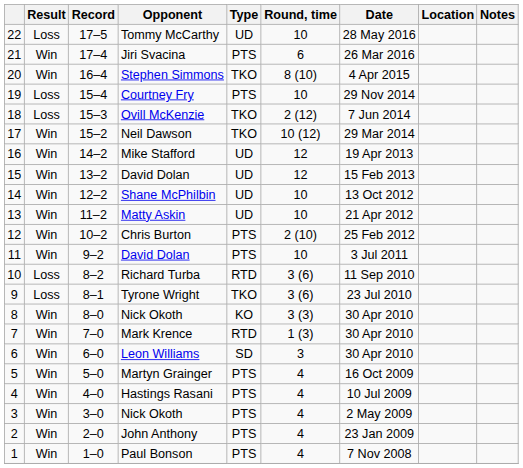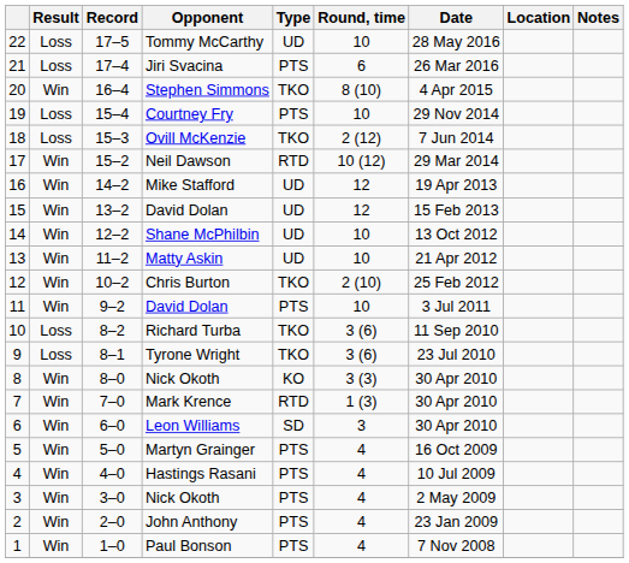 <table class="wikitable" style="text-align:center; font-size:95%">
 <tr>
 <th></th>
 <th>Result</th>
 <th>Record</th>
 <th>Opponent</th>
 <th>Type</th>
 <th>Round, time</th>
 <th>Date</th>
 <th>Location</th>
 <th>Notes</th>
 </tr>
 <tr>
 <td>22</td>
 <td>Loss</td>
 <td>17–5</td>
 <td align=left> Tommy McCarthy</td>
 <td>UD</td>
 <td>10</td>
 <td>28 May 2016</td>
 <td align=left> </td>
 <td></td>
 </tr>
 <tr>
 <td>21</td>
-<td>Win</td>
+<td>Loss</td>
 <td>17–4</td>
 <td align=left> Jiri Svacina</td>
 <td>PTS</td>
 <td>6</td>
 <td>26 Mar 2016</td>
 <td align=left></td>
 <td></td>
 </tr>
 <tr>
 <td>20</td>
 <td>Win</td>
 <td>16–4</td>
 <td align=left> <a href='#'>Stephen Simmons</a></td>
 <td>TKO</td>
 <td>8 (10)</td>
 <td>4 Apr 2015</td>
 <td align=left> </td>
 <td align=left></td>
 </tr>
 <tr>
 <td>19</td>
 <td>Loss</td>
 <td>15–4</td>
 <td align=left> <a href='#'>Courtney Fry</a></td>
 <td>PTS</td>
 <td>10</td>
 <td>29 Nov 2014</td>
 <td align=left> </td>
 <td></td>
 </tr>
 <tr>
 <td>18</td>
 <td>Loss</td>
 <td>15–3</td>
 <td align=left> <a href='#'>Ovill McKenzie</a></td>
 <td>TKO</td>
 <td>2 (12)</td>
 <td>7 Jun 2014</td>
 <td align=left> </td>
 <td align=left></td>
 </tr>
 <tr align=center>
 <td>17</td>
 <td>Win</td>
 <td>15–2</td>
 <td align=left> Neil Dawson</td>
-<td>TKO</td>
+<td>RTD</td>
 <td>10 (12)</td>
 <td>29 Mar 2014</td>
 <td align=left> </td>
 <td align=left></td>
 </tr>
 <tr>
 <td>16</td>
 <td>Win</td>
 <td>14–2</td>
 <td align=left> Mike Stafford</td>
 <td>UD</td>
 <td>12</td>
 <td>19 Apr 2013</td>
 <td align=left> </td>
 <td align=left></td>
 </tr>
 <tr>
 <td>15</td>
 <td>Win</td>
 <td>13–2</td>
 <td align=left> David Dolan</td>
 <td>UD</td>
 <td>12</td>
 <td>15 Feb 2013</td>
 <td align=left> </td>
 <td align=left></td>
 </tr>
 <tr>
 <td>14</td>
 <td>Win</td>
 <td>12–2</td>
 <td align=left> <a href='#'>Shane McPhilbin</a></td>
 <td>UD</td>
 <td>10</td>
 <td>13 Oct 2012</td>
 <td align=left> </td>
 <td align=left></td>
 </tr>
 <tr>
 <td>13</td>
 <td>Win</td>
 <td>11–2</td>
 <td align=left> <a href='#'>Matty Askin</a></td>
 <td>UD</td>
 <td>10</td>
 <td>21 Apr 2012</td>
 <td align=left> </td>
 <td align=left></td>
 </tr>
 <tr>
 <td>12</td>
 <td>Win</td>
 <td>10–2</td>
 <td align=left> Chris Burton</td>
-<td>PTS</td>
+<td>TKO</td>
 <td>2 (10)</td>
 <td>25 Feb 2012</td>
 <td align=left> </td>
 <td></td>
 </tr>
 <tr>
 <td>11</td>
 <td>Win</td>
 <td>9–2</td>
 <td align=left> <a href='#'>David Dolan</a></td>
 <td>PTS</td>
 <td>10</td>
 <td>3 Jul 2011</td>
 <td align=left> </td>
 <td align=left></td>
 </tr>
 <tr>
 <td>10</td>
 <td>Loss</td>
 <td>8–2</td>
 <td align=left> Richard Turba</td>
-<td>RTD</td>
+<td>TKO</td>
 <td>3 (6)</td>
 <td>11 Sep 2010</td>
 <td align=left> </td>
 <td></td>
 </tr>
 <tr>
 <td>9</td>
 <td>Loss</td>
 <td>8–1</td>
 <td align=left> Tyrone Wright</td>
 <td>TKO</td>
 <td>3 (6)</td>
 <td>23 Jul 2010</td>
 <td align=left> </td>
 <td></td>
 </tr>
 <tr>
 <td>8</td>
 <td>Win</td>
 <td>8–0</td>
 <td align=left> Nick Okoth</td>
 <td>KO</td>
 <td>3 (3)</td>
 <td>30 Apr 2010</td>
 <td align=left> </td>
 <td align=left></td>
 </tr>
 <tr>
 <td>7</td>
 <td>Win</td>
 <td>7–0</td>
 <td align=left> Mark Krence</td>
 <td>RTD</td>
 <td>1 (3)</td>
 <td>30 Apr 2010</td>
 <td align=left> </td>
 <td align=left></td>
 </tr>
 <tr>
 <td>6</td>
 <td>Win</td>
 <td>6–0</td>
 <td align=left> <a href='#'>Leon Williams</a></td>
 <td>SD</td>
 <td>3</td>
 <td>30 Apr 2010</td>
 <td align=left> </td>
 <td align=left></td>
 </tr>
 <tr>
 <td>5</td>
 <td>Win</td>
 <td>5–0</td>
 <td align=left> Martyn Grainger</td>
 <td>PTS</td>
 <td>4</td>
 <td>16 Oct 2009</td>
 <td align=left> </td>
 <td></td>
 </tr>
 <tr>
 <td>4</td>
 <td>Win</td>
 <td>4–0</td>
 <td align=left> Hastings Rasani</td>
 <td>PTS</td>
 <td>4</td>
 <td>10 Jul 2009</td>
 <td align=left> </td>
 <td></td>
 </tr>
 <tr>
 <td>3</td>
 <td>Win</td>
 <td>3–0</td>
 <td align=left> Nick Okoth</td>
 <td>PTS</td>
 <td>4</td>
 <td>2 May 2009</td>
 <td align=left> </td>
 <td></td>
 </tr>
 <tr>
 <td>2</td>
 <td>Win</td>
 <td>2–0</td>
 <td align=left> John Anthony</td>
 <td>PTS</td>
 <td>4</td>
 <td>23 Jan 2009</td>
 <td align=left> </td>
 <td></td>
 </tr>
 <tr>
 <td>1</td>
 <td>Win</td>
 <td>1–0</td>
 <td align=left> Paul Bonson</td>
 <td>PTS</td>
 <td>4</td>
 <td>7 Nov 2008</td>
 <td align=left> </td>
 <td></td>
 </tr>
 <tr>
 </tr>
 </table>
